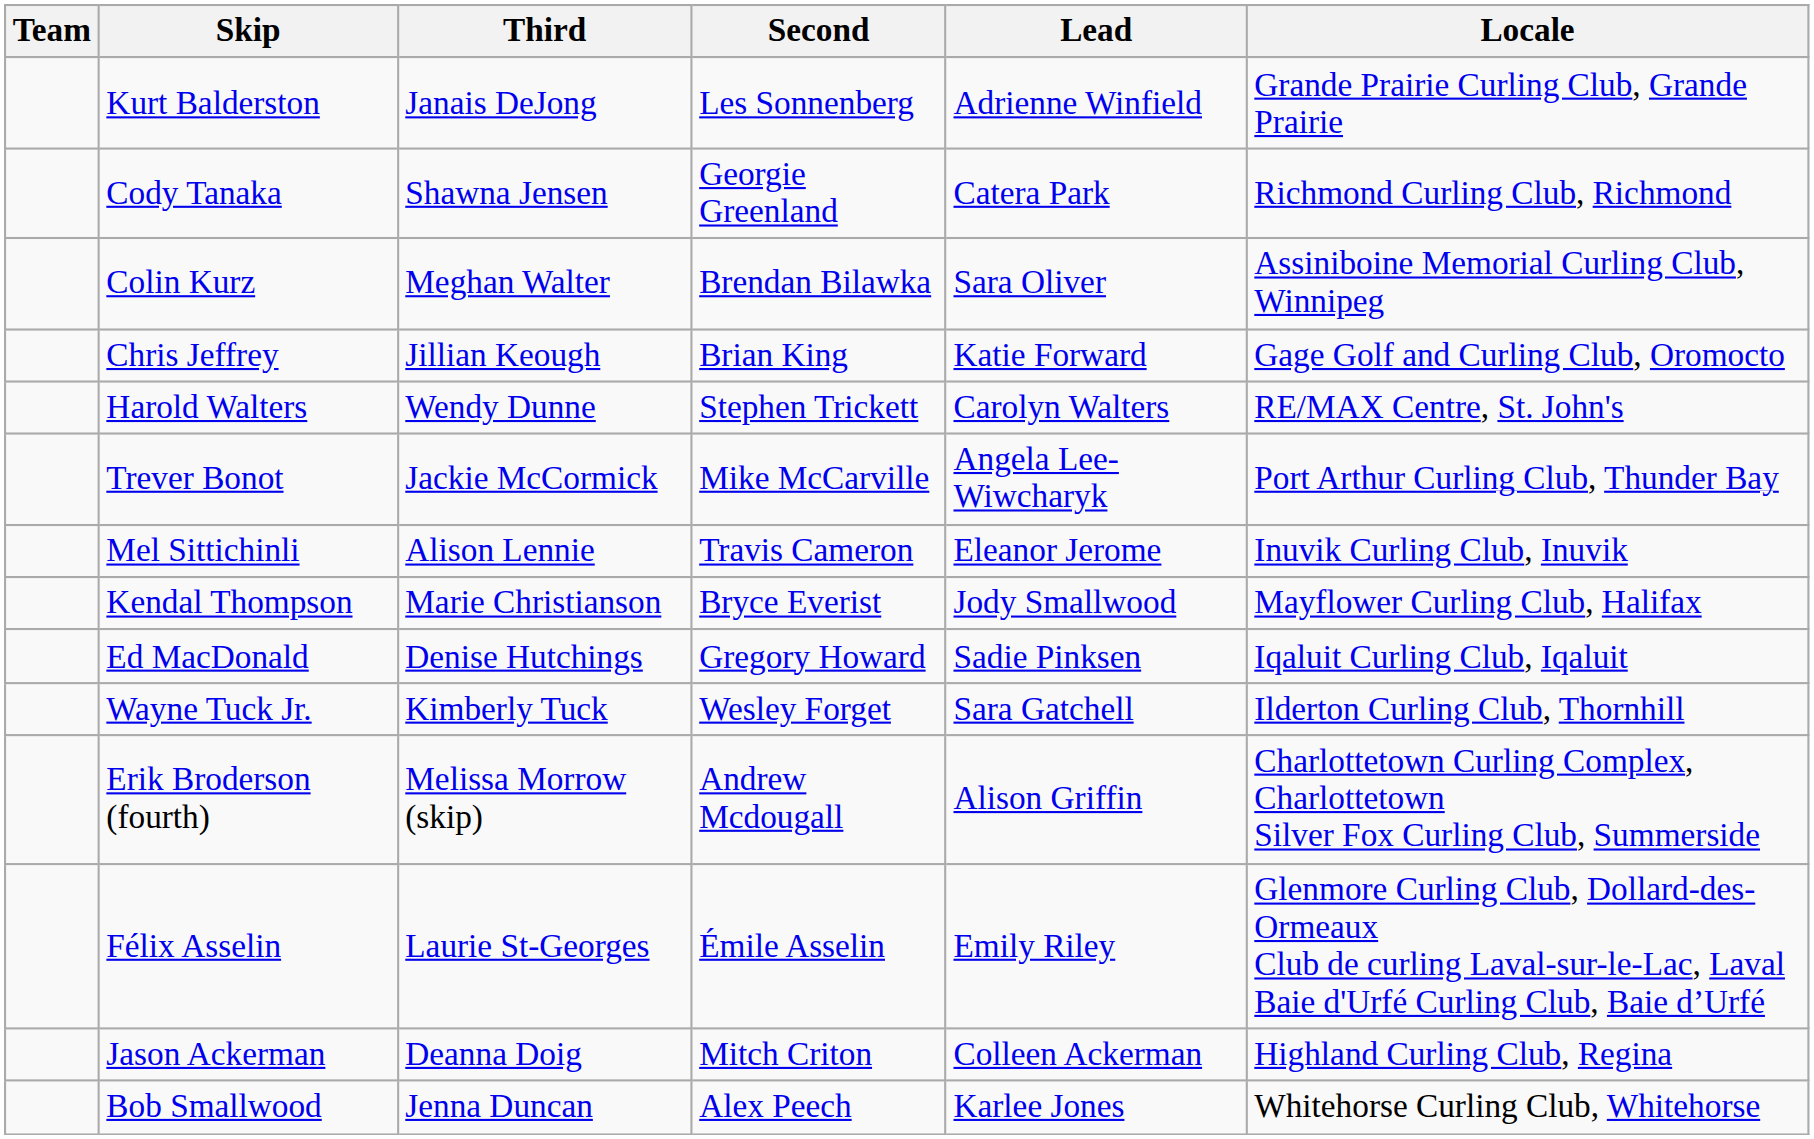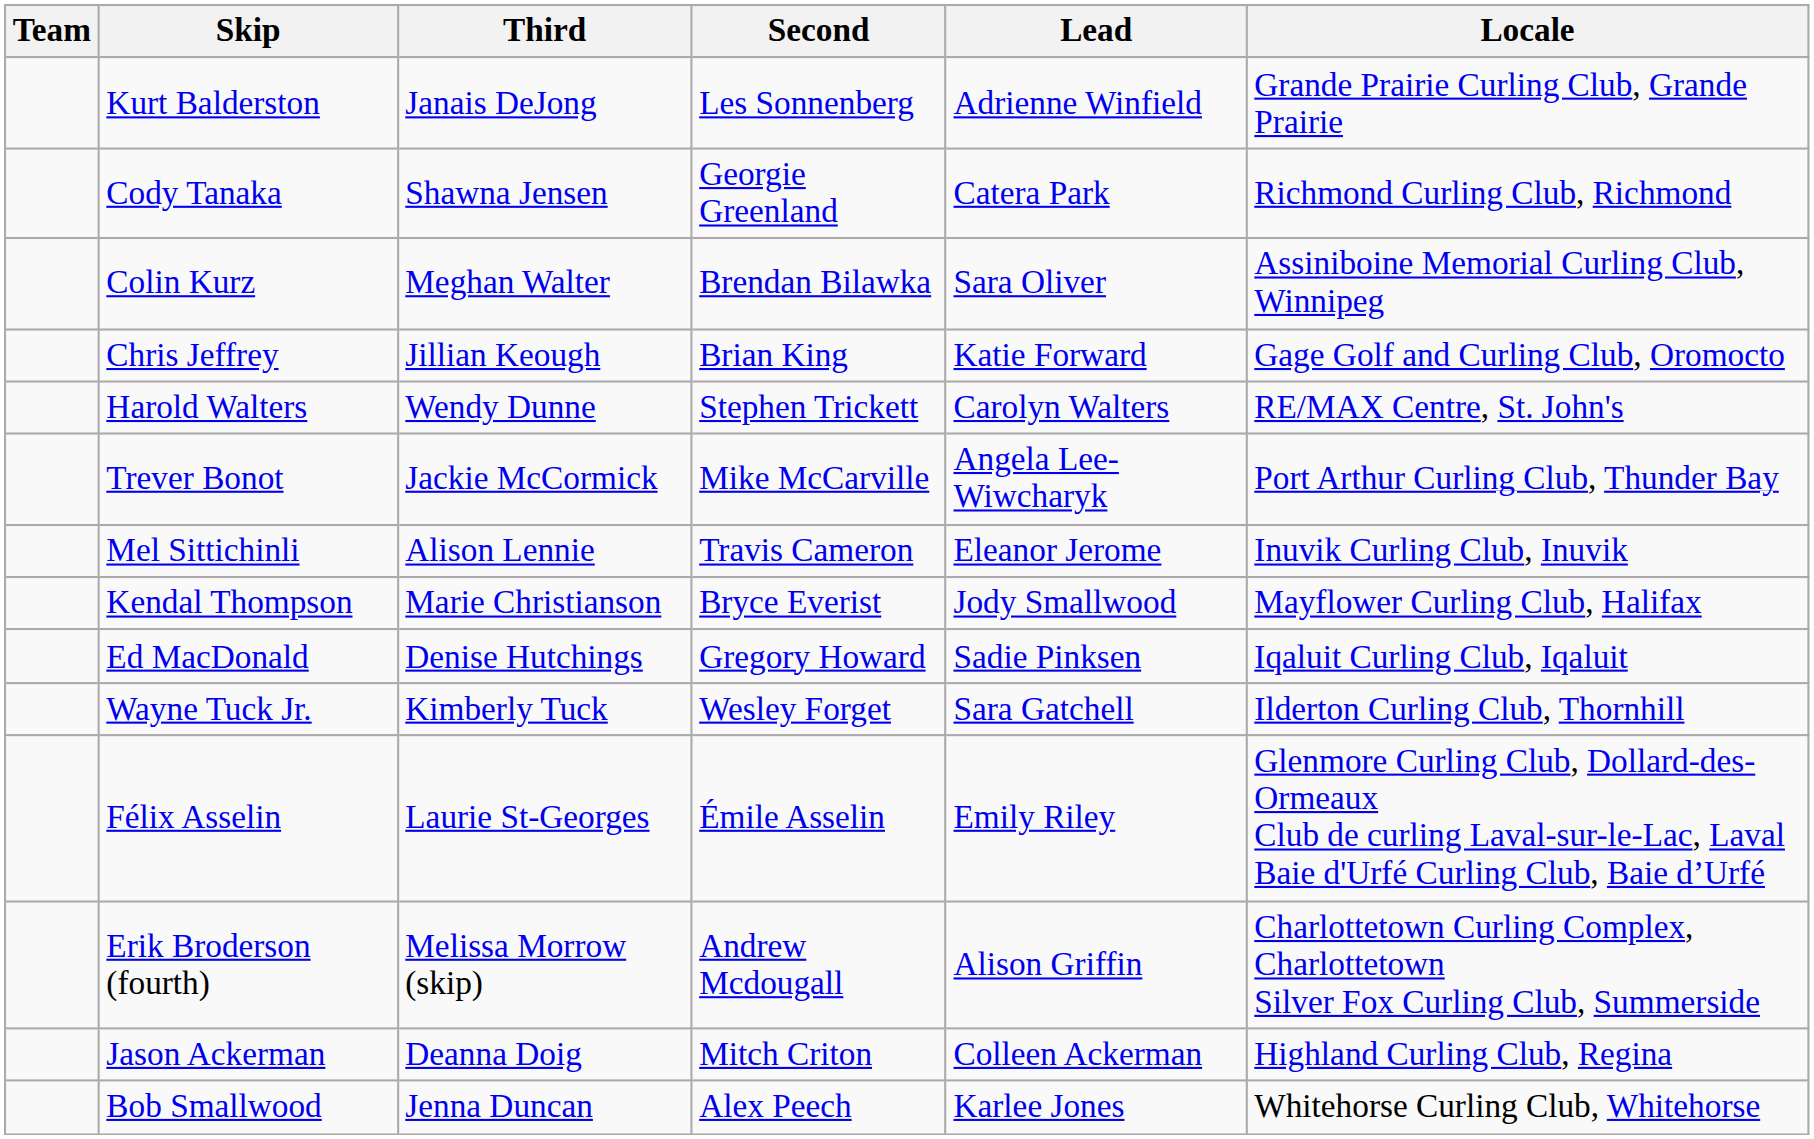 <table class="wikitable">
 <tr>
 <th>Team</th>
 <th>Skip</th>
 <th>Third</th>
 <th>Second</th>
 <th>Lead</th>
 <th>Locale</th>
 </tr>
 <tr>
 <td></td>
 <td><a href='#'>Kurt Balderston</a></td>
 <td><a href='#'>Janais DeJong</a></td>
 <td><a href='#'>Les Sonnenberg</a></td>
 <td><a href='#'>Adrienne Winfield</a></td>
 <td><a href='#'>Grande Prairie Curling Club</a>, <a href='#'>Grande Prairie</a></td>
 </tr>
 <tr>
 <td></td>
 <td><a href='#'>Cody Tanaka</a></td>
 <td><a href='#'>Shawna Jensen</a></td>
 <td><a href='#'>Georgie Greenland</a></td>
 <td><a href='#'>Catera Park</a></td>
 <td><a href='#'>Richmond Curling Club</a>, <a href='#'>Richmond</a></td>
 </tr>
 <tr>
 <td></td>
 <td><a href='#'>Colin Kurz</a></td>
 <td><a href='#'>Meghan Walter</a></td>
 <td><a href='#'>Brendan Bilawka</a></td>
 <td><a href='#'>Sara Oliver</a></td>
 <td><a href='#'>Assiniboine Memorial Curling Club</a>, <a href='#'>Winnipeg</a></td>
 </tr>
 <tr>
 <td></td>
 <td><a href='#'>Chris Jeffrey</a></td>
 <td><a href='#'>Jillian Keough</a></td>
 <td><a href='#'>Brian King</a></td>
 <td><a href='#'>Katie Forward</a></td>
 <td><a href='#'>Gage Golf and Curling Club</a>, <a href='#'>Oromocto</a></td>
 </tr>
 <tr>
 <td></td>
 <td><a href='#'>Harold Walters</a></td>
 <td><a href='#'>Wendy Dunne</a></td>
 <td><a href='#'>Stephen Trickett</a></td>
 <td><a href='#'>Carolyn Walters</a></td>
 <td><a href='#'>RE/MAX Centre</a>, <a href='#'>St. John's</a></td>
 </tr>
 <tr>
 <td></td>
 <td><a href='#'>Trever Bonot</a></td>
 <td><a href='#'>Jackie McCormick</a></td>
 <td><a href='#'>Mike McCarville</a></td>
 <td><a href='#'>Angela Lee-Wiwcharyk</a></td>
 <td><a href='#'>Port Arthur Curling Club</a>, <a href='#'>Thunder Bay</a></td>
 </tr>
 <tr>
 <td></td>
 <td><a href='#'>Mel Sittichinli</a></td>
 <td><a href='#'>Alison Lennie</a></td>
 <td><a href='#'>Travis Cameron</a></td>
 <td><a href='#'>Eleanor Jerome</a></td>
 <td><a href='#'>Inuvik Curling Club</a>, <a href='#'>Inuvik</a></td>
 </tr>
 <tr>
 <td></td>
 <td><a href='#'>Kendal Thompson</a></td>
 <td><a href='#'>Marie Christianson</a></td>
 <td><a href='#'>Bryce Everist</a></td>
 <td><a href='#'>Jody Smallwood</a></td>
 <td><a href='#'>Mayflower Curling Club</a>, <a href='#'>Halifax</a></td>
 </tr>
 <tr>
 <td></td>
 <td><a href='#'>Ed MacDonald</a></td>
 <td><a href='#'>Denise Hutchings</a></td>
 <td><a href='#'>Gregory Howard</a></td>
 <td><a href='#'>Sadie Pinksen</a></td>
 <td><a href='#'>Iqaluit Curling Club</a>, <a href='#'>Iqaluit</a></td>
 </tr>
 <tr>
 <td></td>
 <td><a href='#'>Wayne Tuck Jr.</a></td>
 <td><a href='#'>Kimberly Tuck</a></td>
 <td><a href='#'>Wesley Forget</a></td>
 <td><a href='#'>Sara Gatchell</a></td>
 <td><a href='#'>Ilderton Curling Club</a>, <a href='#'>Thornhill</a></td>
 </tr>
 <tr>
 <td></td>
+<td><a href='#'>Félix Asselin</a></td>
+<td><a href='#'>Laurie St-Georges</a></td>
+<td><a href='#'>Émile Asselin</a></td>
+<td><a href='#'>Emily Riley</a></td>
+<td><a href='#'>Glenmore Curling Club</a>, <a href='#'>Dollard-des-Ormeaux</a><br><a href='#'>Club de curling Laval-sur-le-Lac</a>, <a href='#'>Laval</a><br><a href='#'>Baie d'Urfé Curling Club</a>, <a href='#'>Baie d’Urfé</a></td>
+</tr>
+<tr>
+<td></td>
 <td><a href='#'>Erik Broderson</a> (fourth)</td>
 <td><a href='#'>Melissa Morrow</a> (skip)</td>
 <td><a href='#'>Andrew Mcdougall</a></td>
 <td><a href='#'>Alison Griffin</a></td>
 <td><a href='#'>Charlottetown Curling Complex</a>, <a href='#'>Charlottetown</a><br><a href='#'>Silver Fox Curling Club</a>, <a href='#'>Summerside</a></td>
-</tr>
-<tr>
-<td></td>
-<td><a href='#'>Félix Asselin</a></td>
-<td><a href='#'>Laurie St-Georges</a></td>
-<td><a href='#'>Émile Asselin</a></td>
-<td><a href='#'>Emily Riley</a></td>
-<td><a href='#'>Glenmore Curling Club</a>, <a href='#'>Dollard-des-Ormeaux</a><br><a href='#'>Club de curling Laval-sur-le-Lac</a>, <a href='#'>Laval</a><br><a href='#'>Baie d'Urfé Curling Club</a>, <a href='#'>Baie d’Urfé</a></td>
 </tr>
 <tr>
 <td></td>
 <td><a href='#'>Jason Ackerman</a></td>
 <td><a href='#'>Deanna Doig</a></td>
 <td><a href='#'>Mitch Criton</a></td>
 <td><a href='#'>Colleen Ackerman</a></td>
 <td><a href='#'>Highland Curling Club</a>, <a href='#'>Regina</a></td>
 </tr>
 <tr>
 <td></td>
 <td><a href='#'>Bob Smallwood</a></td>
 <td><a href='#'>Jenna Duncan</a></td>
 <td><a href='#'>Alex Peech</a></td>
 <td><a href='#'>Karlee Jones</a></td>
 <td>Whitehorse Curling Club, <a href='#'>Whitehorse</a></td>
 </tr>
 </table>
